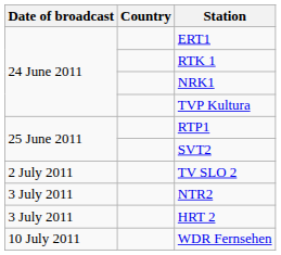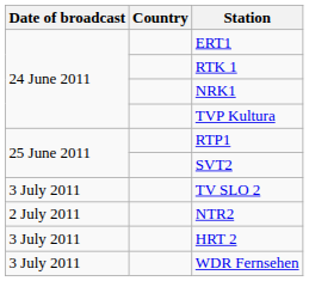 <table class="wikitable sortable">
 <tr>
 <th>Date of broadcast</th>
 <th>Country</th>
 <th>Station</th>
 </tr>
 <tr>
 <td rowspan="4">24 June 2011</td>
 <td></td>
 <td><a href='#'>ERT1</a></td>
 </tr>
 <tr>
 <td></td>
 <td><a href='#'>RTK 1</a></td>
 </tr>
 <tr>
 <td></td>
 <td><a href='#'>NRK1</a></td>
 </tr>
 <tr>
 <td></td>
 <td><a href='#'>TVP Kultura</a></td>
 </tr>
 <tr>
 <td rowspan="2">25 June 2011</td>
 <td></td>
 <td><a href='#'>RTP1</a></td>
 </tr>
 <tr>
 <td></td>
 <td><a href='#'>SVT2</a></td>
 </tr>
 <tr>
-<td>2 July 2011</td>
+<td>3 July 2011</td>
 <td></td>
 <td><a href='#'>TV SLO 2</a></td>
 </tr>
 <tr>
-<td>3 July 2011</td>
+<td>2 July 2011</td>
 <td></td>
 <td><a href='#'>NTR2</a></td>
 </tr>
 <tr>
 <td>3 July 2011</td>
 <td></td>
 <td><a href='#'>HRT 2</a></td>
 </tr>
 <tr>
-<td>10 July 2011</td>
+<td>3 July 2011</td>
 <td></td>
 <td><a href='#'>WDR Fernsehen</a></td>
 </tr>
 </table>
